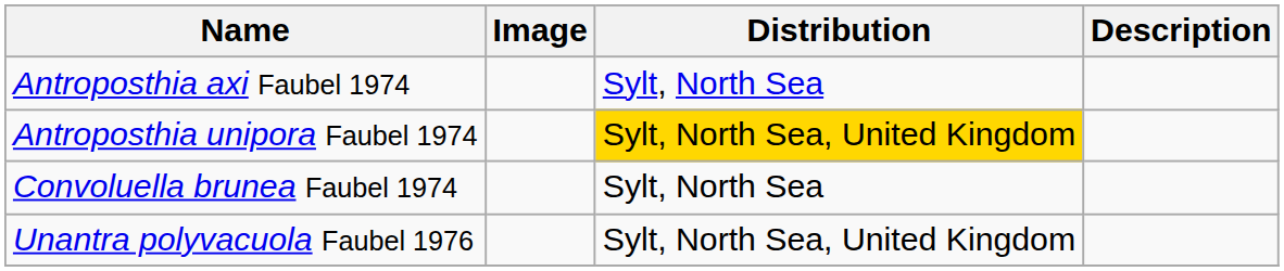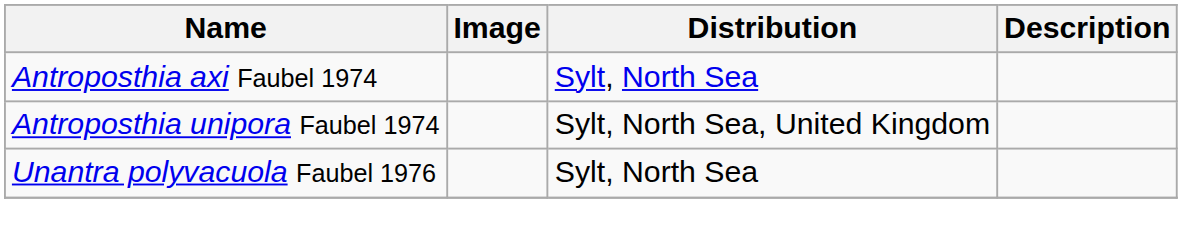 <table class="wikitable sortable" style="text-align:left;">
 <tr>
 <th scope="col">Name</th>
 <th scope="col">Image</th>
 <th scope="col">Distribution</th>
 <th scope="col">Description</th>
 </tr>
 <tr>
 <td scope="row" align="left"><em><a href='#'>Antroposthia axi</a></em> <small>Faubel 1974</small></td>
 <td></td>
 <td><a href='#'>Sylt</a>, <a href='#'>North Sea</a></td>
 <td></td>
 </tr>
 <tr>
 <td scope="row" align="left"><em><a href='#'>Antroposthia unipora</a></em> <small>Faubel 1974</small></td>
 <td></td>
-<td style="background: gold;">Sylt, North Sea, United Kingdom</td>
+<td>Sylt, North Sea, United Kingdom</td>
 <td></td>
 </tr>
 <tr>
-<td scope="row" align="left"><em><a href='#'>Convoluella brunea</a></em> <small>Faubel 1974</small></td>
+<td scope="row" align="left"><em><a href='#'>Unantra polyvacuola</a></em> <small>Faubel 1976</small></td>
 <td></td>
 <td>Sylt, North Sea</td>
 <td></td>
 </tr>
 <tr>
-<td scope="row" align="left"><em><a href='#'>Unantra polyvacuola</a></em> <small>Faubel 1976</small></td>
-<td></td>
-<td>Sylt, North Sea, United Kingdom</td>
-<td></td>
-</tr>
-<tr>
 </tr>
 </table>
